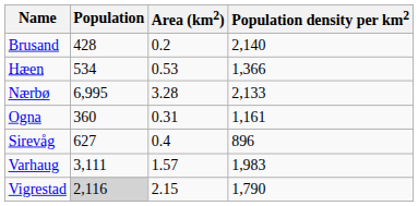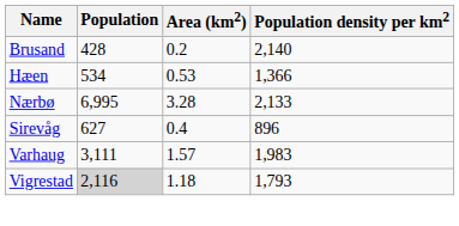 <table class="wikitable sortable">
 <tr>
 <th>Name</th>
 <th>Population</th>
 <th>Area (km<sup>2</sup>)</th>
 <th>Population density per km<sup>2</sup></th>
 </tr>
 <tr>
 <td><a href='#'>Brusand</a></td>
 <td>428</td>
 <td>0.2</td>
 <td>2,140</td>
 </tr>
 <tr>
 <td><a href='#'>Hæen</a></td>
 <td>534</td>
 <td>0.53</td>
 <td>1,366</td>
 </tr>
 <tr>
 <td><a href='#'>Nærbø</a></td>
 <td>6,995</td>
 <td>3.28</td>
 <td>2,133</td>
 </tr>
 <tr>
-<td><a href='#'>Ogna</a></td>
-<td>360</td>
-<td>0.31</td>
-<td>1,161</td>
-</tr>
-<tr>
 <td><a href='#'>Sirevåg</a></td>
 <td>627</td>
 <td>0.4</td>
 <td>896</td>
 </tr>
 <tr>
 <td><a href='#'>Varhaug</a></td>
 <td>3,111</td>
 <td>1.57</td>
 <td>1,983</td>
 </tr>
 <tr>
 <td><a href='#'>Vigrestad</a></td>
 <td style="background: lightgrey;">2,116</td>
-<td>2.15</td>
-<td>1,790</td>
+<td>1.18</td>
+<td>1,793</td>
 </tr>
 </table>
